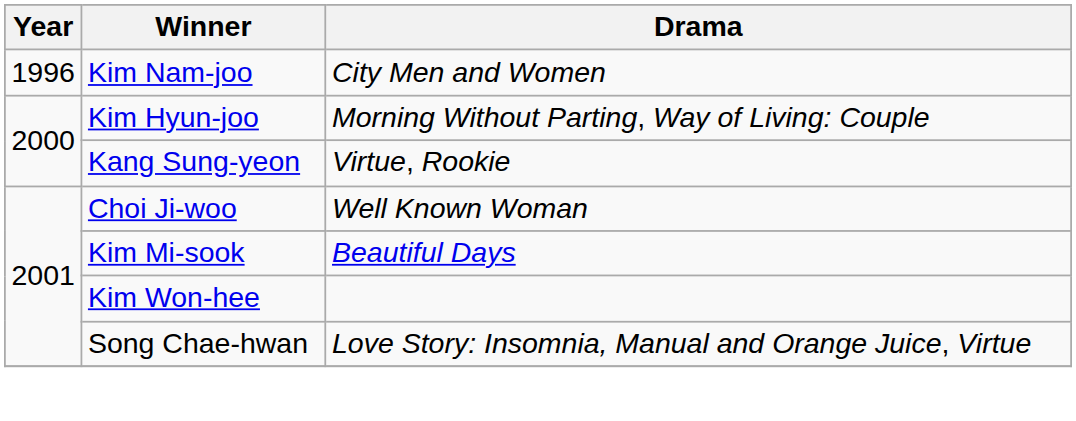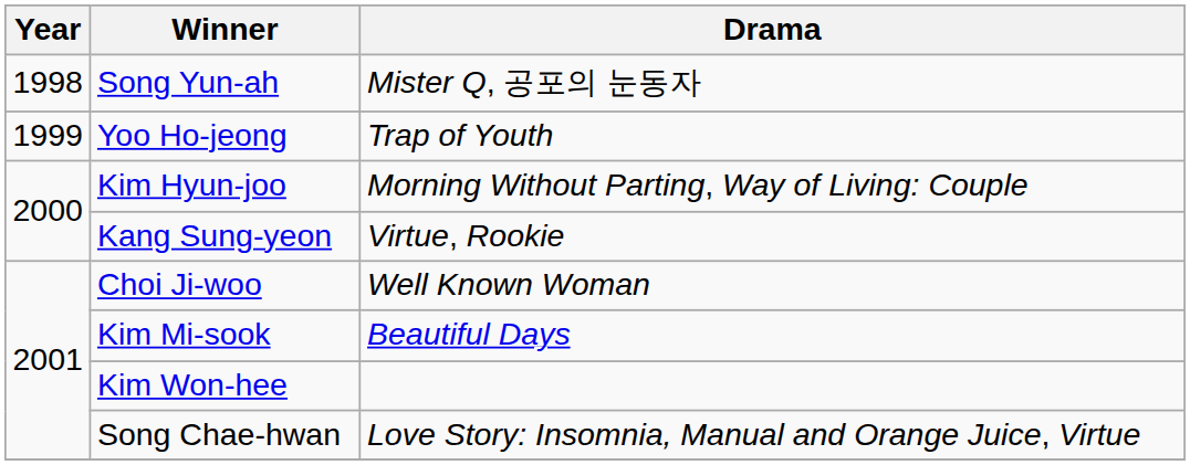 <table class="wikitable" style="width:600px">
 <tr>
 <th width=10>Year</th>
 <th>Winner</th>
 <th>Drama</th>
 </tr>
 <tr>
-<td>1996</td>
-<td><a href='#'>Kim Nam-joo</a></td>
-<td><em>City Men and Women</em></td>
+<td>1998</td>
+<td><a href='#'>Song Yun-ah</a></td>
+<td><em>Mister Q</em>, 공포의 눈동자</td>
+</tr>
+<tr>
+<td>1999</td>
+<td><a href='#'>Yoo Ho-jeong</a></td>
+<td><em>Trap of Youth</em></td>
 </tr>
 <tr>
 <td rowspan=2>2000</td>
 <td><a href='#'>Kim Hyun-joo</a></td>
 <td><em>Morning Without Parting</em>, <em>Way of Living: Couple</em></td>
 </tr>
 <tr>
 <td><a href='#'>Kang Sung-yeon</a></td>
 <td><em>Virtue</em>, <em>Rookie</em></td>
 </tr>
 <tr>
 <td rowspan=4>2001</td>
 <td><a href='#'>Choi Ji-woo</a></td>
 <td><em>Well Known Woman</em></td>
 </tr>
 <tr>
 <td><a href='#'>Kim Mi-sook</a></td>
 <td><em><a href='#'>Beautiful Days</a></em></td>
 </tr>
 <tr>
 <td><a href='#'>Kim Won-hee</a></td>
 <td></td>
 </tr>
 <tr>
 <td>Song Chae-hwan</td>
 <td><em>Love Story: Insomnia, Manual and Orange Juice</em>, <em>Virtue</em></td>
 </tr>
 <tr>
 </tr>
 </table>
